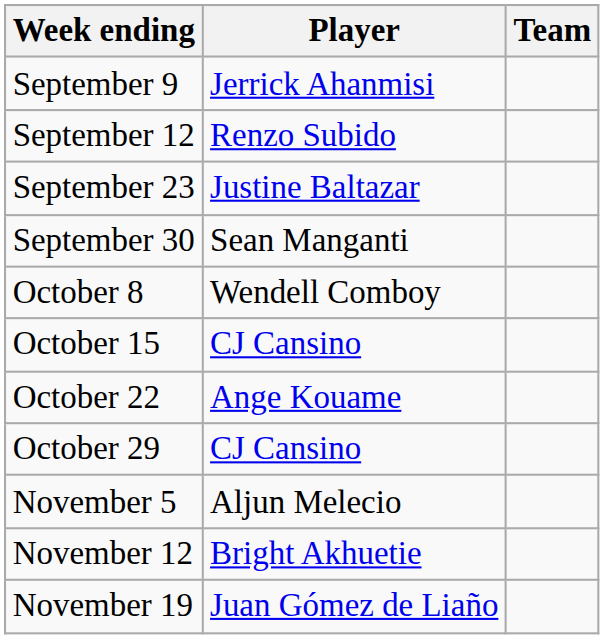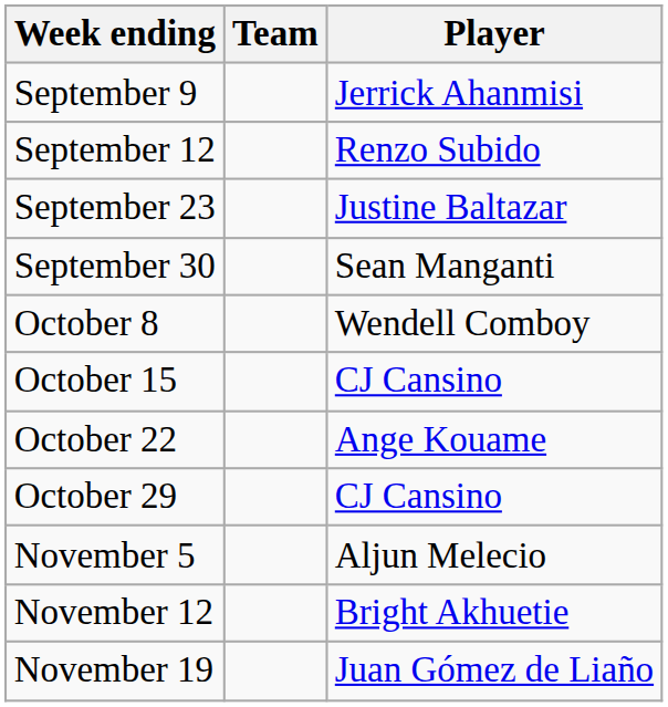 <table class="wikitable">
 <tr>
 <th>Week ending</th>
+<th>Team</th>
 <th>Player</th>
-<th>Team</th>
 </tr>
 <tr>
 <td>September 9</td>
+<td></td>
 <td> <a href='#'>Jerrick Ahanmisi</a></td>
-<td></td>
 </tr>
 <tr>
 <td>September 12</td>
+<td></td>
 <td> <a href='#'>Renzo Subido</a></td>
-<td></td>
 </tr>
 <tr>
 <td>September 23</td>
+<td></td>
 <td> <a href='#'>Justine Baltazar</a></td>
-<td></td>
 </tr>
 <tr>
 <td>September 30</td>
+<td></td>
 <td> Sean Manganti</td>
-<td></td>
 </tr>
 <tr>
 <td>October 8</td>
+<td></td>
 <td> Wendell Comboy</td>
-<td></td>
 </tr>
 <tr>
 <td>October 15</td>
+<td></td>
 <td> <a href='#'>CJ Cansino</a></td>
-<td></td>
 </tr>
 <tr>
 <td>October 22</td>
+<td></td>
 <td> <a href='#'>Ange Kouame</a></td>
-<td></td>
 </tr>
 <tr>
 <td>October 29</td>
+<td></td>
 <td> <a href='#'>CJ Cansino</a></td>
-<td></td>
 </tr>
 <tr>
 <td>November 5</td>
+<td></td>
 <td> Aljun Melecio</td>
-<td></td>
 </tr>
 <tr>
 <td>November 12</td>
+<td></td>
 <td> <a href='#'>Bright Akhuetie</a></td>
-<td></td>
 </tr>
 <tr>
 <td>November 19</td>
+<td></td>
 <td> <a href='#'>Juan Gómez de Liaño</a></td>
-<td></td>
 </tr>
 </table>
